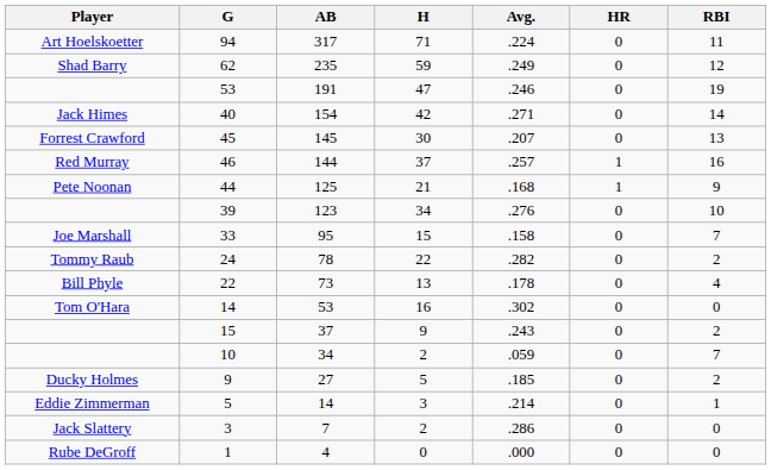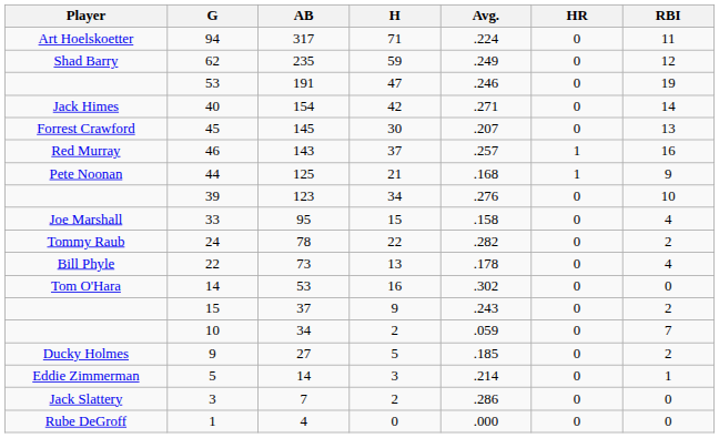 <table class="wikitable sortable">
 <tr>
 <th bgcolor="#DDDDFF" width="16%">Player</th>
 <th bgcolor="#DDDDFF" width="9%">G</th>
 <th bgcolor="#DDDDFF" width="9%">AB</th>
 <th bgcolor="#DDDDFF" width="9%">H</th>
 <th bgcolor="#DDDDFF" width="9%">Avg.</th>
 <th bgcolor="#DDDDFF" width="9%">HR</th>
 <th bgcolor="#DDDDFF" width="9%">RBI</th>
 </tr>
 <tr align="center">
 <td><a href='#'>Art Hoelskoetter</a></td>
 <td>94</td>
 <td>317</td>
 <td>71</td>
 <td>.224</td>
 <td>0</td>
 <td>11</td>
 </tr>
 <tr align=center>
 <td><a href='#'>Shad Barry</a></td>
 <td>62</td>
 <td>235</td>
 <td>59</td>
 <td>.249</td>
 <td>0</td>
 <td>12</td>
 </tr>
 <tr align=center>
 <td></td>
 <td>53</td>
 <td>191</td>
 <td>47</td>
 <td>.246</td>
 <td>0</td>
 <td>19</td>
 </tr>
 <tr align="center">
 <td><a href='#'>Jack Himes</a></td>
 <td>40</td>
 <td>154</td>
 <td>42</td>
 <td>.271</td>
 <td>0</td>
 <td>14</td>
 </tr>
 <tr align=center>
 <td><a href='#'>Forrest Crawford</a></td>
 <td>45</td>
 <td>145</td>
 <td>30</td>
 <td>.207</td>
 <td>0</td>
 <td>13</td>
 </tr>
 <tr align=center>
 <td><a href='#'>Red Murray</a></td>
 <td>46</td>
-<td>144</td>
+<td>143</td>
 <td>37</td>
 <td>.257</td>
 <td>1</td>
 <td>16</td>
 </tr>
 <tr align=center>
 <td><a href='#'>Pete Noonan</a></td>
 <td>44</td>
 <td>125</td>
 <td>21</td>
 <td>.168</td>
 <td>1</td>
 <td>9</td>
 </tr>
 <tr align=center>
 <td></td>
 <td>39</td>
 <td>123</td>
 <td>34</td>
 <td>.276</td>
 <td>0</td>
 <td>10</td>
 </tr>
 <tr align="center">
 <td><a href='#'>Joe Marshall</a></td>
 <td>33</td>
 <td>95</td>
 <td>15</td>
 <td>.158</td>
 <td>0</td>
-<td>7</td>
+<td>4</td>
 </tr>
 <tr align=center>
 <td><a href='#'>Tommy Raub</a></td>
 <td>24</td>
 <td>78</td>
 <td>22</td>
 <td>.282</td>
 <td>0</td>
 <td>2</td>
 </tr>
 <tr align=center>
 <td><a href='#'>Bill Phyle</a></td>
 <td>22</td>
 <td>73</td>
 <td>13</td>
 <td>.178</td>
 <td>0</td>
 <td>4</td>
 </tr>
 <tr align=center>
 <td><a href='#'>Tom O'Hara</a></td>
 <td>14</td>
 <td>53</td>
 <td>16</td>
 <td>.302</td>
 <td>0</td>
 <td>0</td>
 </tr>
 <tr align=center>
 <td></td>
 <td>15</td>
 <td>37</td>
 <td>9</td>
 <td>.243</td>
 <td>0</td>
 <td>2</td>
 </tr>
 <tr align="center">
 <td></td>
 <td>10</td>
 <td>34</td>
 <td>2</td>
 <td>.059</td>
 <td>0</td>
 <td>7</td>
 </tr>
 <tr align="center">
 <td><a href='#'>Ducky Holmes</a></td>
 <td>9</td>
 <td>27</td>
 <td>5</td>
 <td>.185</td>
 <td>0</td>
 <td>2</td>
 </tr>
 <tr align=center>
 <td><a href='#'>Eddie Zimmerman</a></td>
 <td>5</td>
 <td>14</td>
 <td>3</td>
 <td>.214</td>
 <td>0</td>
 <td>1</td>
 </tr>
 <tr align=center>
 <td><a href='#'>Jack Slattery</a></td>
 <td>3</td>
 <td>7</td>
 <td>2</td>
 <td>.286</td>
 <td>0</td>
 <td>0</td>
 </tr>
 <tr align=center>
 <td><a href='#'>Rube DeGroff</a></td>
 <td>1</td>
 <td>4</td>
 <td>0</td>
 <td>.000</td>
 <td>0</td>
 <td>0</td>
 </tr>
 </table>
